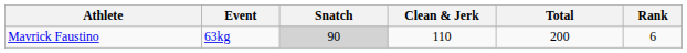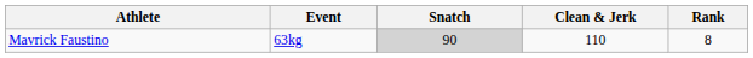 <table class="wikitable" width="60%" style="text-align:center; font-size:90%">
 <tr>
 <th width="20%">Athlete</th>
 <th width="8%">Event</th>
 <th width="11%">Snatch</th>
 <th width="11%">Clean & Jerk</th>
-<th width="13%">Total</th>
 <th width="6%">Rank</th>
 </tr>
 <tr>
 <td align="left"><a href='#'>Mavrick Faustino</a></td>
 <td align="left"><a href='#'>63kg</a></td>
 <td align=center style="background: lightgrey;">90</td>
 <td align=center>110</td>
-<td align=center>200</td>
-<td align=center>6</td>
+<td align=center>8</td>
 </tr>
 </table>
